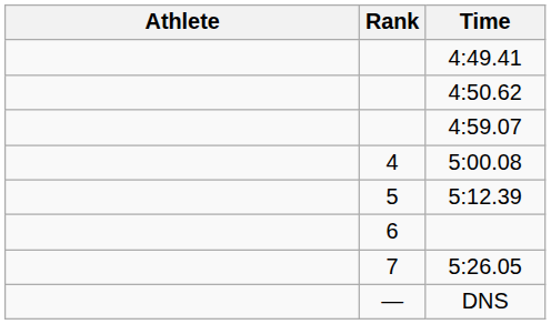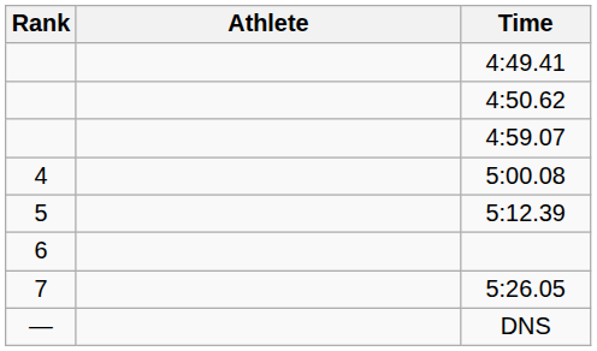 <table class=wikitable style="text-align:center">
 <tr>
+<th width=40>Rank</th>
 <th width=250>Athlete</th>
-<th width=40>Rank</th>
 <th width=80>Time</th>
 </tr>
 <tr>
+<td></td>
 <td align=left></td>
-<td></td>
 <td>4:49.41</td>
 </tr>
 <tr>
+<td></td>
 <td align=left></td>
-<td></td>
 <td>4:50.62</td>
 </tr>
 <tr>
+<td></td>
 <td align=left></td>
-<td></td>
 <td>4:59.07</td>
 </tr>
 <tr>
+<td>4</td>
 <td align=left></td>
-<td>4</td>
 <td>5:00.08</td>
 </tr>
 <tr>
+<td>5</td>
 <td align=left></td>
-<td>5</td>
 <td>5:12.39</td>
 </tr>
 <tr>
+<td>6</td>
 <td align=left></td>
-<td>6</td>
 <td></td>
 </tr>
 <tr>
+<td>7</td>
 <td align=left></td>
-<td>7</td>
 <td>5:26.05</td>
 </tr>
 <tr>
+<td>—</td>
 <td align=left></td>
-<td>—</td>
 <td>DNS</td>
 </tr>
 </table>
